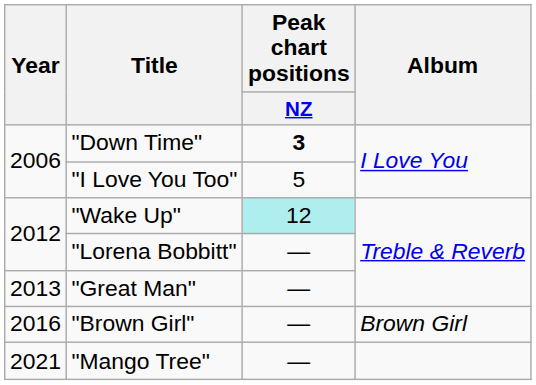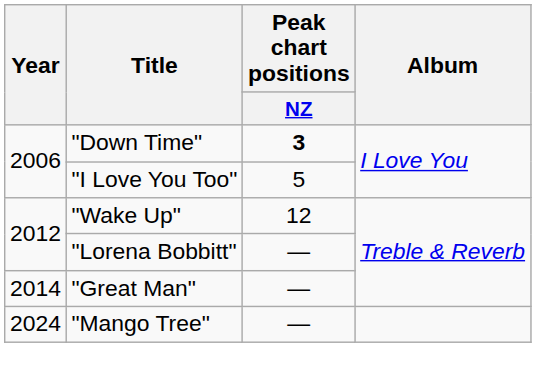 <table class="wikitable">
 <tr>
 <th rowspan="2">Year</th>
 <th rowspan="2">Title</th>
 <th colspan="1">Peak chart positions</th>
 <th rowspan="2">Album</th>
 </tr>
 <tr>
 <th scope="col" style="width:3em;font-size:90%;"><a href='#'>NZ</a><br></th>
 </tr>
 <tr>
 <td rowspan="2">2006</td>
 <td>"Down Time"</td>
 <td style="text-align:center;"><strong>3</strong></td>
 <td rowspan="2"><em><a href='#'>I Love You</a></em></td>
 </tr>
 <tr>
 <td>"I Love You Too"</td>
 <td style="text-align:center;">5</td>
 </tr>
 <tr>
 <td rowspan="2">2012</td>
 <td>"Wake Up"</td>
-<td style="background: paleturquoise; text-align:center;">12</td>
+<td style="text-align:center;">12</td>
 <td rowspan="3"><em><a href='#'>Treble & Reverb</a></em></td>
 </tr>
 <tr>
 <td>"Lorena Bobbitt"</td>
 <td style="text-align:center;">—</td>
 </tr>
 <tr>
-<td>2013</td>
+<td>2014</td>
 <td>"Great Man"</td>
 <td style="text-align:center;">—</td>
 </tr>
 <tr>
-<td>2016</td>
-<td>"Brown Girl"</td>
-<td style="text-align:center;">—</td>
-<td><em>Brown Girl</em></td>
-</tr>
-<tr>
-<td>2021</td>
+<td>2024</td>
 <td>"Mango Tree"</td>
 <td style="text-align:center;">—</td>
 <td></td>
 </tr>
 </table>
